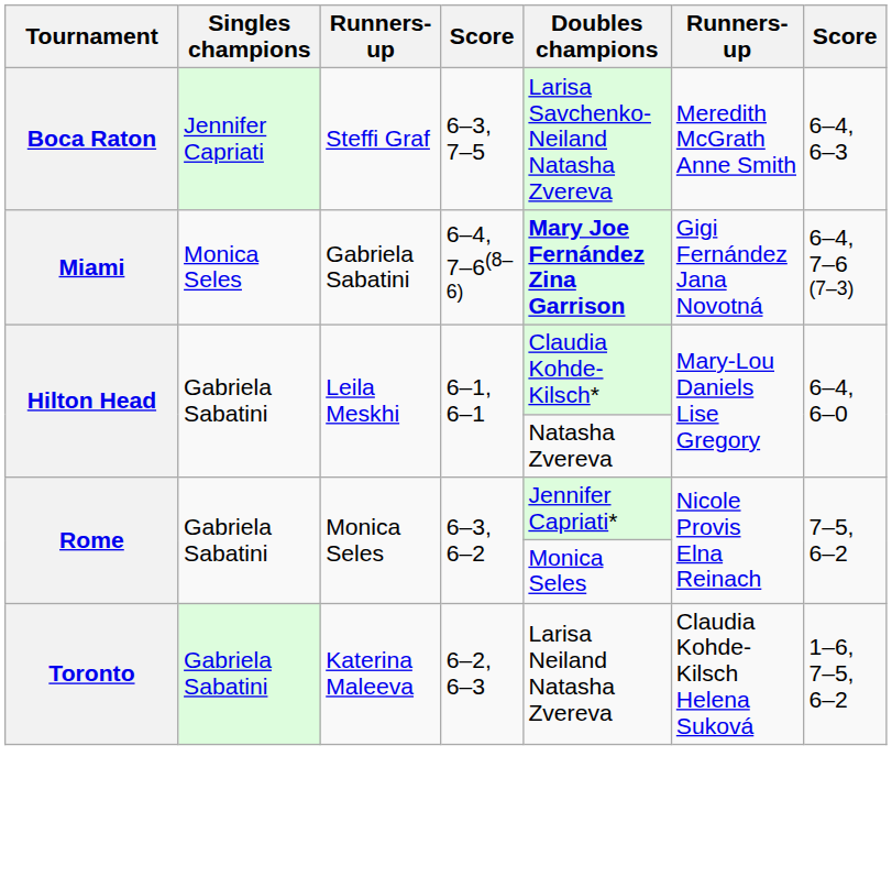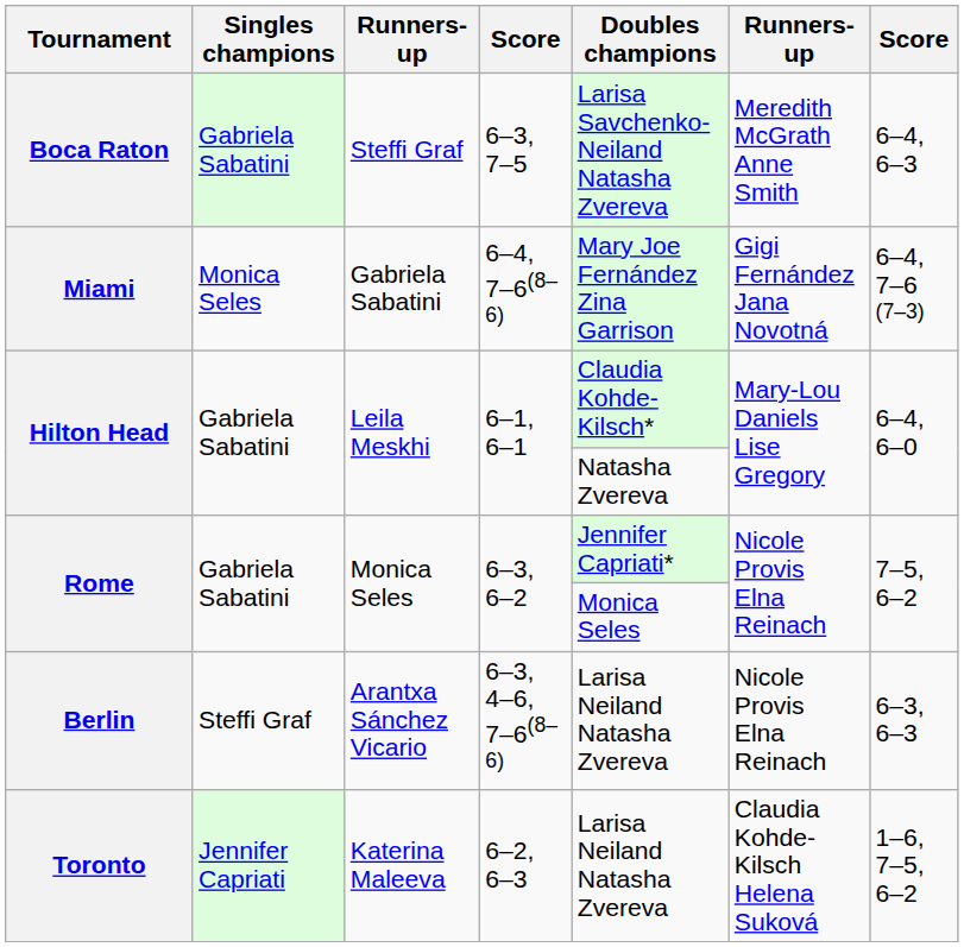 <table class="wikitable plainrowheaders">
 <tr>
 <th scope="col" style="min-width:7em">Tournament</th>
 <th scope="col">Singles champions</th>
 <th scope="col">Runners-up</th>
 <th scope="col">Score</th>
 <th scope="col">Doubles champions</th>
 <th scope="col">Runners-up</th>
 <th scope="col">Score</th>
 </tr>
 <tr>
 <th scope="row"><strong><a href='#'>Boca Raton</a></strong><br></th>
-<td style="background:#ddfddd"> <a href='#'>Jennifer Capriati</a></td>
+<td style="background:#ddfddd"> <a href='#'>Gabriela Sabatini</a></td>
 <td> <a href='#'>Steffi Graf</a></td>
 <td>6–3, 7–5</td>
 <td style="background:#ddfddd"> <a href='#'>Larisa Savchenko-Neiland</a> <br>  <a href='#'>Natasha Zvereva</a></td>
 <td> <a href='#'>Meredith McGrath</a> <br>  <a href='#'>Anne Smith</a></td>
 <td>6–4, 6–3</td>
 </tr>
 <tr>
 <th scope="row"><strong><a href='#'>Miami</a></strong><br></th>
 <td> <a href='#'>Monica Seles</a></td>
 <td> Gabriela Sabatini</td>
 <td>6–4, 7–6<sup>(8–6)</sup></td>
-<td style="background:#ddfddd"><strong> <a href='#'>Mary Joe Fernández</a> <br>  <a href='#'>Zina Garrison</a></strong></td>
+<td style="background:#ddfddd"> <a href='#'>Mary Joe Fernández</a> <br>  <a href='#'>Zina Garrison</a></td>
 <td> <a href='#'>Gigi Fernández</a> <br>  <a href='#'>Jana Novotná</a></td>
 <td>6–4, 7–6 <sup>(7–3)</sup></td>
 </tr>
 <tr>
 <th scope="row" rowspan=2><strong><a href='#'>Hilton Head</a></strong><br></th>
 <td rowspan="2"> Gabriela Sabatini</td>
 <td rowspan="2"> <a href='#'>Leila Meskhi</a></td>
 <td rowspan="2">6–1, 6–1</td>
 <td style="background:#ddfddd"> <a href='#'>Claudia Kohde-Kilsch</a>*</td>
 <td rowspan="2"> <a href='#'>Mary-Lou Daniels</a> <br>  <a href='#'>Lise Gregory</a></td>
 <td rowspan="2">6–4, 6–0</td>
 </tr>
 <tr>
 <td> Natasha Zvereva</td>
 </tr>
 <tr>
 <th scope="row" rowspan=2><strong><a href='#'>Rome</a></strong><br></th>
 <td rowspan="2"> Gabriela Sabatini</td>
 <td rowspan="2"> Monica Seles</td>
 <td rowspan="2">6–3, 6–2</td>
 <td style="background:#ddfddd"> <a href='#'>Jennifer Capriati</a>*</td>
 <td rowspan="2"> <a href='#'>Nicole Provis</a> <br>  <a href='#'>Elna Reinach</a></td>
 <td rowspan="2">7–5, 6–2</td>
 </tr>
 <tr>
 <td> <a href='#'>Monica Seles</a></td>
 </tr>
 <tr>
+<th scope="row"><strong><a href='#'>Berlin</a></strong><br></th>
+<td> Steffi Graf</td>
+<td> <a href='#'>Arantxa Sánchez Vicario</a></td>
+<td>6–3, 4–6, 7–6<sup>(8–6)</sup></td>
+<td> Larisa Neiland <br>  Natasha Zvereva</td>
+<td> Nicole Provis <br>  Elna Reinach</td>
+<td>6–3, 6–3</td>
+</tr>
+<tr>
 <th scope="row"><strong><a href='#'>Toronto</a></strong><br></th>
-<td style="background:#ddfddd"> <a href='#'>Gabriela Sabatini</a></td>
+<td style="background:#ddfddd"> <a href='#'>Jennifer Capriati</a></td>
 <td> <a href='#'>Katerina Maleeva</a></td>
 <td>6–2, 6–3</td>
 <td> Larisa Neiland <br>  Natasha Zvereva</td>
 <td> Claudia Kohde-Kilsch <br>  <a href='#'>Helena Suková</a></td>
 <td>1–6, 7–5, 6–2</td>
 </tr>
 </table>
